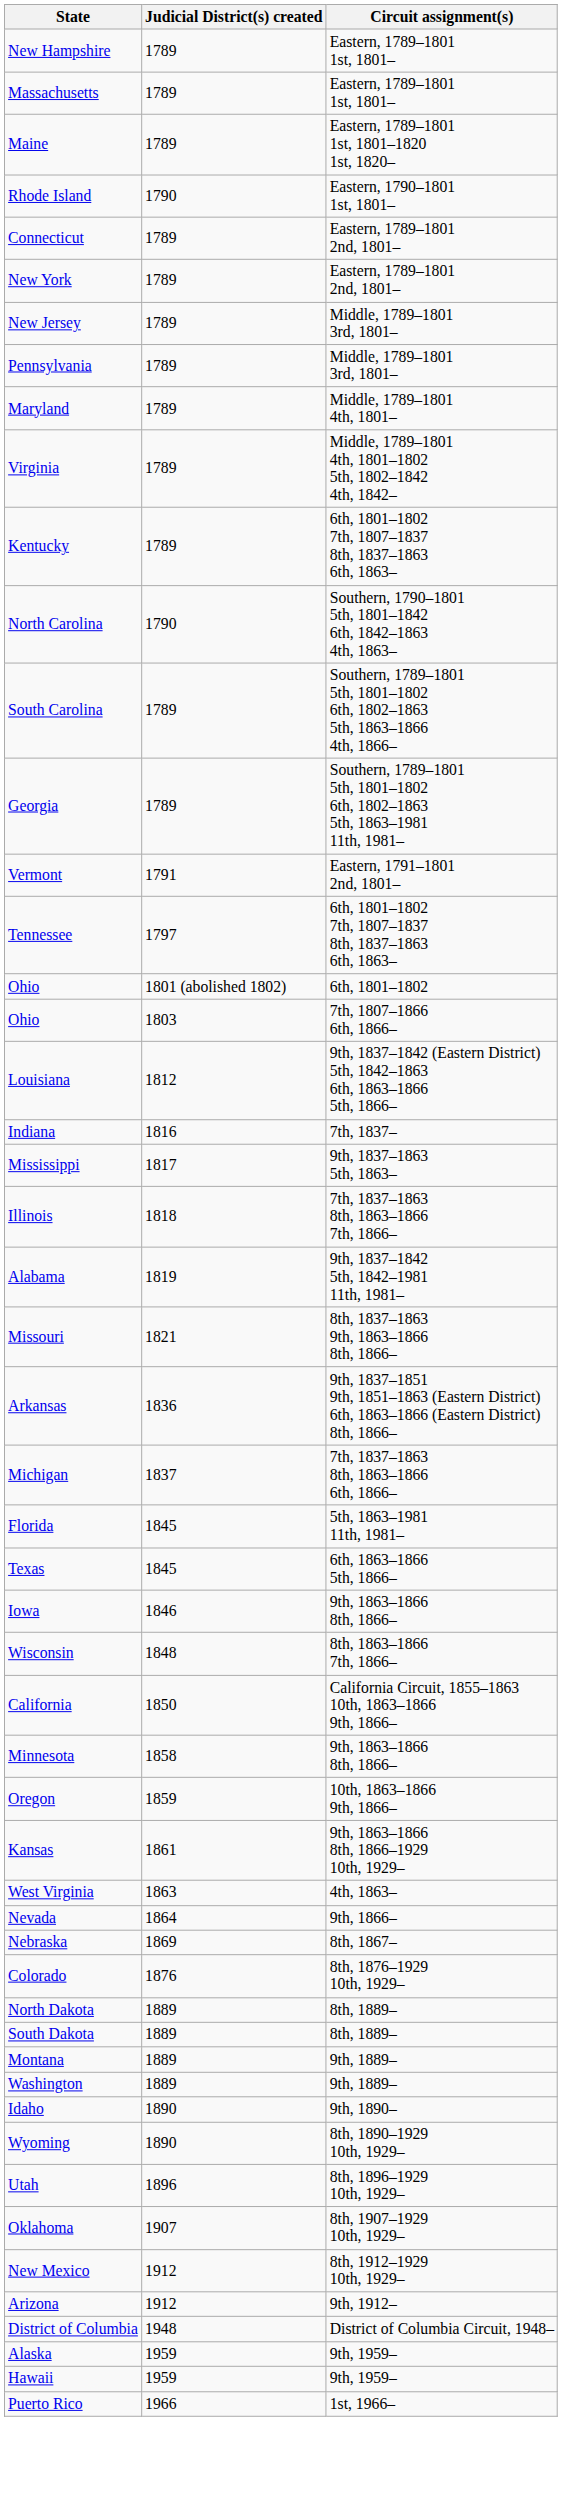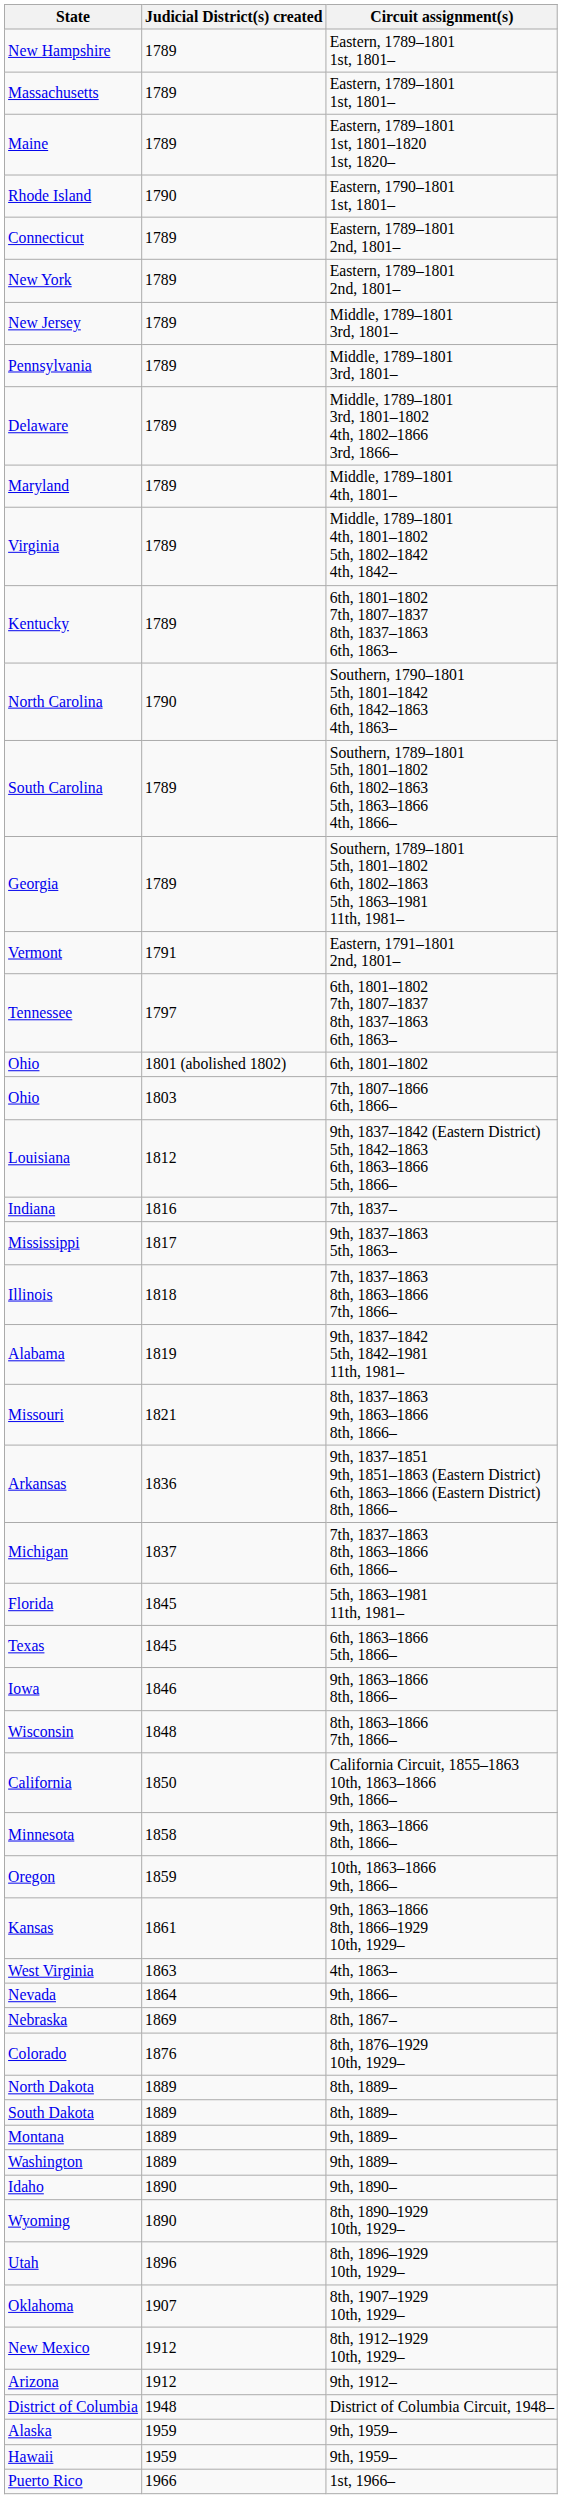 <table class="wikitable">
 <tr>
 <th>State</th>
 <th>Judicial District(s) created</th>
 <th>Circuit assignment(s)</th>
 </tr>
 <tr>
 <td><a href='#'>New Hampshire</a></td>
 <td>1789</td>
 <td>Eastern, 1789–1801<br>1st, 1801–</td>
 </tr>
 <tr>
 <td><a href='#'>Massachusetts</a></td>
 <td>1789</td>
 <td>Eastern, 1789–1801<br>1st, 1801–</td>
 </tr>
 <tr>
 <td><a href='#'>Maine</a></td>
 <td>1789</td>
 <td>Eastern, 1789–1801<br>1st, 1801–1820<br>1st, 1820–</td>
 </tr>
 <tr>
 <td><a href='#'>Rhode Island</a></td>
 <td>1790</td>
 <td>Eastern, 1790–1801<br>1st, 1801–</td>
 </tr>
 <tr>
 <td><a href='#'>Connecticut</a></td>
 <td>1789</td>
 <td>Eastern, 1789–1801<br>2nd, 1801–</td>
 </tr>
 <tr>
 <td><a href='#'>New York</a></td>
 <td>1789</td>
 <td>Eastern, 1789–1801<br>2nd, 1801–</td>
 </tr>
 <tr>
 <td><a href='#'>New Jersey</a></td>
 <td>1789</td>
 <td>Middle, 1789–1801<br>3rd, 1801–</td>
 </tr>
 <tr>
 <td><a href='#'>Pennsylvania</a></td>
 <td>1789</td>
 <td>Middle, 1789–1801<br>3rd, 1801–</td>
+</tr>
+<tr>
+<td><a href='#'>Delaware</a></td>
+<td>1789</td>
+<td>Middle, 1789–1801<br>3rd, 1801–1802<br>4th, 1802–1866<br>3rd, 1866–</td>
 </tr>
 <tr>
 <td><a href='#'>Maryland</a></td>
 <td>1789</td>
 <td>Middle, 1789–1801<br>4th, 1801–</td>
 </tr>
 <tr>
 <td><a href='#'>Virginia</a></td>
 <td>1789</td>
 <td>Middle, 1789–1801<br>4th, 1801–1802<br>5th, 1802–1842<br>4th, 1842–</td>
 </tr>
 <tr>
 <td><a href='#'>Kentucky</a></td>
 <td>1789</td>
 <td>6th, 1801–1802<br>7th, 1807–1837<br>8th, 1837–1863<br>6th, 1863–</td>
 </tr>
 <tr>
 <td><a href='#'>North Carolina</a></td>
 <td>1790</td>
 <td>Southern, 1790–1801<br>5th, 1801–1842<br>6th, 1842–1863<br>4th, 1863–</td>
 </tr>
 <tr>
 <td><a href='#'>South Carolina</a></td>
 <td>1789</td>
 <td>Southern, 1789–1801<br>5th, 1801–1802<br>6th, 1802–1863<br>5th, 1863–1866<br>4th, 1866–</td>
 </tr>
 <tr>
 <td><a href='#'>Georgia</a></td>
 <td>1789</td>
 <td>Southern, 1789–1801<br>5th, 1801–1802<br>6th, 1802–1863<br>5th, 1863–1981<br>11th, 1981–</td>
 </tr>
 <tr>
 <td><a href='#'>Vermont</a></td>
 <td>1791</td>
 <td>Eastern, 1791–1801<br>2nd, 1801–</td>
 </tr>
 <tr>
 <td><a href='#'>Tennessee</a></td>
 <td>1797</td>
 <td>6th, 1801–1802<br>7th, 1807–1837<br>8th, 1837–1863<br>6th, 1863–</td>
 </tr>
 <tr>
 <td><a href='#'>Ohio</a></td>
 <td>1801 (abolished 1802)</td>
 <td>6th, 1801–1802</td>
 </tr>
 <tr>
 <td><a href='#'>Ohio</a></td>
 <td>1803</td>
 <td>7th, 1807–1866<br>6th, 1866–</td>
 </tr>
 <tr>
 <td><a href='#'>Louisiana</a></td>
 <td>1812</td>
 <td>9th, 1837–1842 (Eastern District)<br>5th, 1842–1863<br>6th, 1863–1866<br>5th, 1866–</td>
 </tr>
 <tr>
 <td><a href='#'>Indiana</a></td>
 <td>1816</td>
 <td>7th, 1837–</td>
 </tr>
 <tr>
 <td><a href='#'>Mississippi</a></td>
 <td>1817</td>
 <td>9th, 1837–1863<br>5th, 1863–</td>
 </tr>
 <tr>
 <td><a href='#'>Illinois</a></td>
 <td>1818</td>
 <td>7th, 1837–1863<br>8th, 1863–1866<br>7th, 1866–</td>
 </tr>
 <tr>
 <td><a href='#'>Alabama</a></td>
 <td>1819</td>
 <td>9th, 1837–1842<br>5th, 1842–1981<br>11th, 1981–</td>
 </tr>
 <tr>
 <td><a href='#'>Missouri</a></td>
 <td>1821</td>
 <td>8th, 1837–1863<br>9th, 1863–1866<br>8th, 1866–</td>
 </tr>
 <tr>
 <td><a href='#'>Arkansas</a></td>
 <td>1836</td>
 <td>9th, 1837–1851<br>9th, 1851–1863 (Eastern District)<br>6th, 1863–1866 (Eastern District)<br>8th, 1866–</td>
 </tr>
 <tr>
 <td><a href='#'>Michigan</a></td>
 <td>1837</td>
 <td>7th, 1837–1863<br>8th, 1863–1866<br>6th, 1866–</td>
 </tr>
 <tr>
 <td><a href='#'>Florida</a></td>
 <td>1845</td>
 <td>5th, 1863–1981<br>11th, 1981–</td>
 </tr>
 <tr>
 <td><a href='#'>Texas</a></td>
 <td>1845</td>
 <td>6th, 1863–1866<br>5th, 1866–</td>
 </tr>
 <tr>
 <td><a href='#'>Iowa</a></td>
 <td>1846</td>
 <td>9th, 1863–1866<br>8th, 1866–</td>
 </tr>
 <tr>
 <td><a href='#'>Wisconsin</a></td>
 <td>1848</td>
 <td>8th, 1863–1866<br>7th, 1866–</td>
 </tr>
 <tr>
 <td><a href='#'>California</a></td>
 <td>1850</td>
 <td>California Circuit, 1855–1863<br>10th, 1863–1866<br>9th, 1866–</td>
 </tr>
 <tr>
 <td><a href='#'>Minnesota</a></td>
 <td>1858</td>
 <td>9th, 1863–1866<br>8th, 1866–</td>
 </tr>
 <tr>
 <td><a href='#'>Oregon</a></td>
 <td>1859</td>
 <td>10th, 1863–1866<br>9th, 1866–</td>
 </tr>
 <tr>
 <td><a href='#'>Kansas</a></td>
 <td>1861</td>
 <td>9th, 1863–1866<br>8th, 1866–1929<br>10th, 1929–</td>
 </tr>
 <tr>
 <td><a href='#'>West Virginia</a></td>
 <td>1863</td>
 <td>4th, 1863–</td>
 </tr>
 <tr>
 <td><a href='#'>Nevada</a></td>
 <td>1864</td>
 <td>9th, 1866–</td>
 </tr>
 <tr>
 <td><a href='#'>Nebraska</a></td>
 <td>1869</td>
 <td>8th, 1867–</td>
 </tr>
 <tr>
 <td><a href='#'>Colorado</a></td>
 <td>1876</td>
 <td>8th, 1876–1929<br>10th, 1929–</td>
 </tr>
 <tr>
 <td><a href='#'>North Dakota</a></td>
 <td>1889</td>
 <td>8th, 1889–</td>
 </tr>
 <tr>
 <td><a href='#'>South Dakota</a></td>
 <td>1889</td>
 <td>8th, 1889–</td>
 </tr>
 <tr>
 <td><a href='#'>Montana</a></td>
 <td>1889</td>
 <td>9th, 1889–</td>
 </tr>
 <tr>
 <td><a href='#'>Washington</a></td>
 <td>1889</td>
 <td>9th, 1889–</td>
 </tr>
 <tr>
 <td><a href='#'>Idaho</a></td>
 <td>1890</td>
 <td>9th, 1890–</td>
 </tr>
 <tr>
 <td><a href='#'>Wyoming</a></td>
 <td>1890</td>
 <td>8th, 1890–1929<br>10th, 1929–</td>
 </tr>
 <tr>
 <td><a href='#'>Utah</a></td>
 <td>1896</td>
 <td>8th, 1896–1929<br>10th, 1929–</td>
 </tr>
 <tr>
 <td><a href='#'>Oklahoma</a></td>
 <td>1907</td>
 <td>8th, 1907–1929<br>10th, 1929–</td>
 </tr>
 <tr>
 <td><a href='#'>New Mexico</a></td>
 <td>1912</td>
 <td>8th, 1912–1929<br>10th, 1929–</td>
 </tr>
 <tr>
 <td><a href='#'>Arizona</a></td>
 <td>1912</td>
 <td>9th, 1912–</td>
 </tr>
 <tr>
 <td><a href='#'>District of Columbia</a></td>
 <td>1948</td>
 <td>District of Columbia Circuit, 1948–</td>
 </tr>
 <tr>
 <td><a href='#'>Alaska</a></td>
 <td>1959</td>
 <td>9th, 1959–</td>
 </tr>
 <tr>
 <td><a href='#'>Hawaii</a></td>
 <td>1959</td>
 <td>9th, 1959–</td>
 </tr>
 <tr>
 <td><a href='#'>Puerto Rico</a></td>
 <td>1966</td>
 <td>1st, 1966–</td>
 </tr>
 </table>
